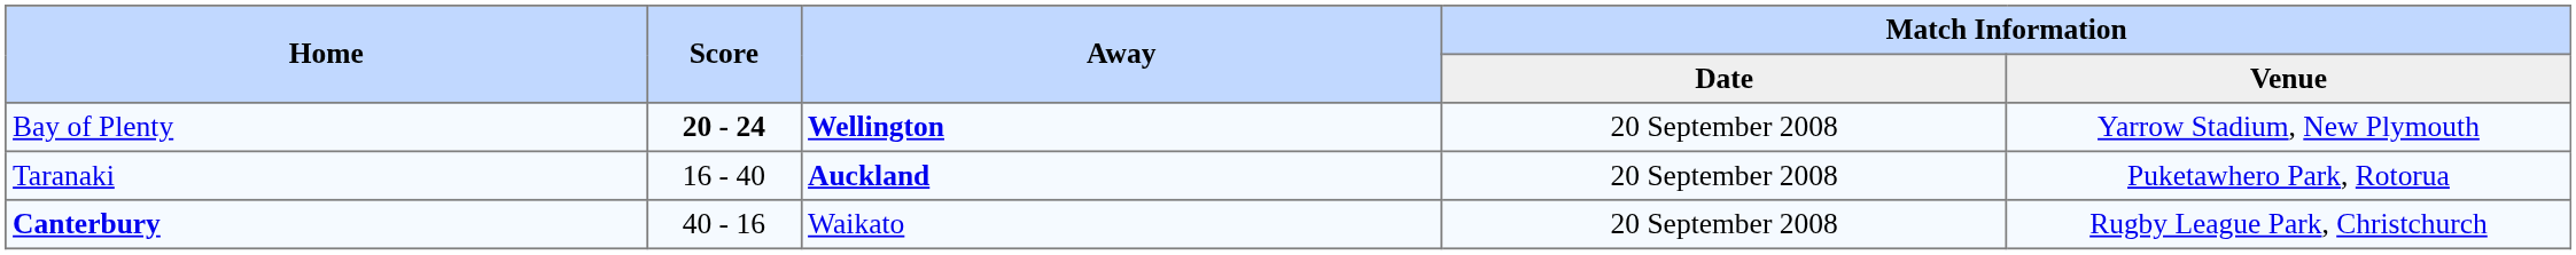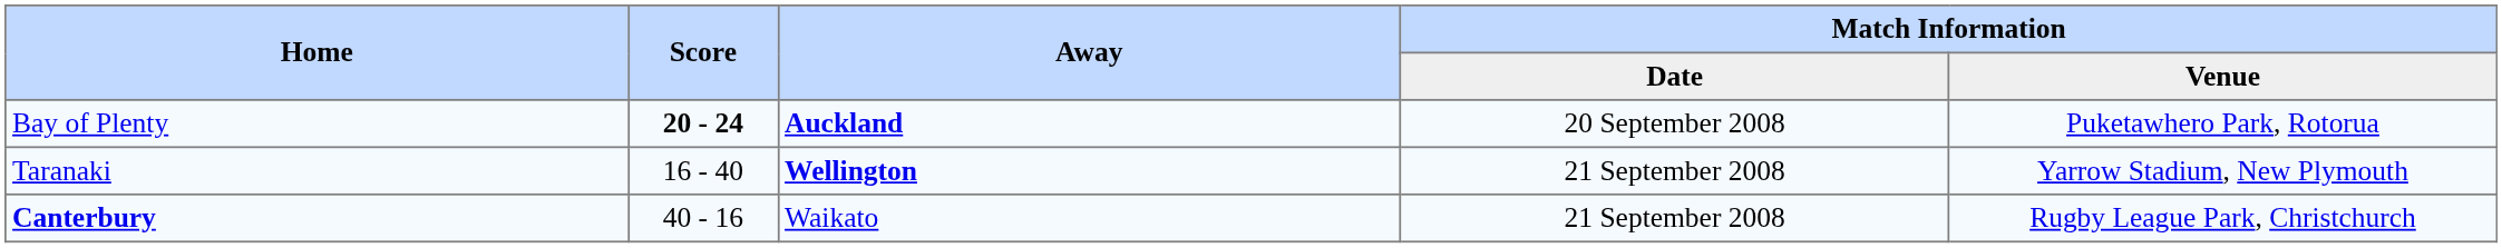 <table border=1 style="border-collapse:collapse; font-size:90%; text-align:center;" cellpadding=3 cellspacing=0 width=100%>
 <tr bgcolor=#C1D8FF>
 <th rowspan=2 width=25%>Home</th>
 <th rowspan=2 width=6%>Score</th>
 <th rowspan=2 width=25%>Away</th>
 <th colspan=6>Match Information</th>
 </tr>
 <tr bgcolor=#EFEFEF>
 <th width=22%>Date</th>
 <th width=22%>Venue</th>
 </tr>
 <tr bgcolor=#F5FAFF>
 <td align=left> <a href='#'>Bay of Plenty</a></td>
 <td><strong>20 - 24</strong></td>
-<td align=left> <strong><a href='#'>Wellington</a></strong></td>
-<td>20 September 2008</td>
-<td><a href='#'>Yarrow Stadium</a>, <a href='#'>New Plymouth</a></td>
-</tr>
-<tr bgcolor=#F5FAFF>
-<td align=left> <a href='#'>Taranaki</a></td>
-<td>16 - 40</td>
 <td align=left> <strong><a href='#'>Auckland</a></strong></td>
 <td>20 September 2008</td>
 <td><a href='#'>Puketawhero Park</a>, <a href='#'>Rotorua</a></td>
 </tr>
 <tr bgcolor=#F5FAFF>
+<td align=left> <a href='#'>Taranaki</a></td>
+<td>16 - 40</td>
+<td align=left> <strong><a href='#'>Wellington</a></strong></td>
+<td>21 September 2008</td>
+<td><a href='#'>Yarrow Stadium</a>, <a href='#'>New Plymouth</a></td>
+</tr>
+<tr bgcolor=#F5FAFF>
 <td align=left> <strong><a href='#'>Canterbury</a></strong></td>
 <td>40 - 16</td>
 <td align=left> <a href='#'>Waikato</a></td>
-<td>20 September 2008</td>
+<td>21 September 2008</td>
 <td><a href='#'>Rugby League Park</a>, <a href='#'>Christchurch</a></td>
 </tr>
 </table>
